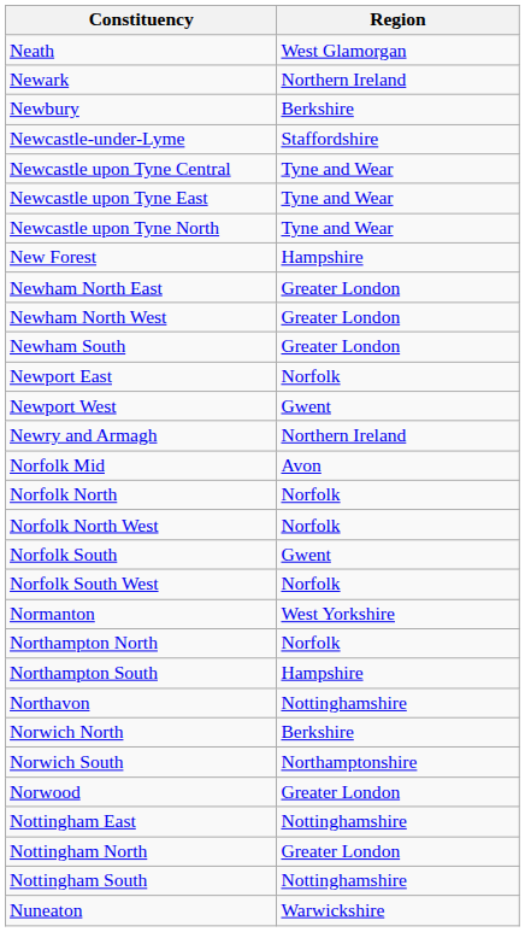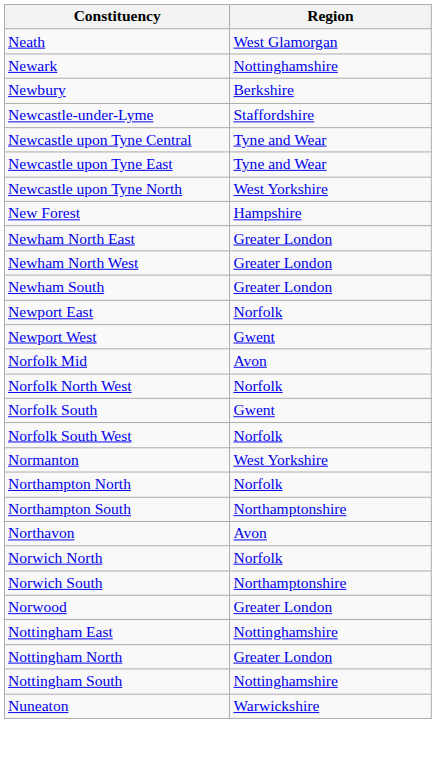 <table class="wikitable">
 <tr>
 <th width="225px">Constituency</th>
 <th width="200px">Region</th>
 </tr>
 <tr>
 <td><a href='#'>Neath</a></td>
 <td><a href='#'>West Glamorgan</a></td>
 </tr>
 <tr>
 <td><a href='#'>Newark</a></td>
-<td><a href='#'>Northern Ireland</a></td>
+<td><a href='#'>Nottinghamshire</a></td>
 </tr>
 <tr>
 <td><a href='#'>Newbury</a></td>
 <td><a href='#'>Berkshire</a></td>
 </tr>
 <tr>
 <td><a href='#'>Newcastle-under-Lyme</a></td>
 <td><a href='#'>Staffordshire</a></td>
 </tr>
 <tr>
 <td><a href='#'>Newcastle upon Tyne Central</a></td>
 <td><a href='#'>Tyne and Wear</a></td>
 </tr>
 <tr>
 <td><a href='#'>Newcastle upon Tyne East</a></td>
 <td><a href='#'>Tyne and Wear</a></td>
 </tr>
 <tr>
 <td><a href='#'>Newcastle upon Tyne North</a></td>
-<td><a href='#'>Tyne and Wear</a></td>
+<td><a href='#'>West Yorkshire</a></td>
 </tr>
 <tr>
 <td><a href='#'>New Forest</a></td>
 <td><a href='#'>Hampshire</a></td>
 </tr>
 <tr>
 <td><a href='#'>Newham North East</a></td>
 <td><a href='#'>Greater London</a></td>
 </tr>
 <tr>
 <td><a href='#'>Newham North West</a></td>
 <td><a href='#'>Greater London</a></td>
 </tr>
 <tr>
 <td><a href='#'>Newham South</a></td>
 <td><a href='#'>Greater London</a></td>
 </tr>
 <tr>
 <td><a href='#'>Newport East</a></td>
 <td><a href='#'>Norfolk</a></td>
 </tr>
 <tr>
 <td><a href='#'>Newport West</a></td>
 <td><a href='#'>Gwent</a></td>
 </tr>
 <tr>
-<td><a href='#'>Newry and Armagh</a></td>
-<td><a href='#'>Northern Ireland</a></td>
-</tr>
-<tr>
 <td><a href='#'>Norfolk Mid</a></td>
 <td><a href='#'>Avon</a></td>
-</tr>
-<tr>
-<td><a href='#'>Norfolk North</a></td>
-<td><a href='#'>Norfolk</a></td>
 </tr>
 <tr>
 <td><a href='#'>Norfolk North West</a></td>
 <td><a href='#'>Norfolk</a></td>
 </tr>
 <tr>
 <td><a href='#'>Norfolk South</a></td>
 <td><a href='#'>Gwent</a></td>
 </tr>
 <tr>
 <td><a href='#'>Norfolk South West</a></td>
 <td><a href='#'>Norfolk</a></td>
 </tr>
 <tr>
 <td><a href='#'>Normanton</a></td>
 <td><a href='#'>West Yorkshire</a></td>
 </tr>
 <tr>
 <td><a href='#'>Northampton North</a></td>
 <td><a href='#'>Norfolk</a></td>
 </tr>
 <tr>
 <td><a href='#'>Northampton South</a></td>
-<td><a href='#'>Hampshire</a></td>
+<td><a href='#'>Northamptonshire</a></td>
 </tr>
 <tr>
 <td><a href='#'>Northavon</a></td>
-<td><a href='#'>Nottinghamshire</a></td>
+<td><a href='#'>Avon</a></td>
 </tr>
 <tr>
 <td><a href='#'>Norwich North</a></td>
-<td><a href='#'>Berkshire</a></td>
+<td><a href='#'>Norfolk</a></td>
 </tr>
 <tr>
 <td><a href='#'>Norwich South</a></td>
 <td><a href='#'>Northamptonshire</a></td>
 </tr>
 <tr>
 <td><a href='#'>Norwood</a></td>
 <td><a href='#'>Greater London</a></td>
 </tr>
 <tr>
 <td><a href='#'>Nottingham East</a></td>
 <td><a href='#'>Nottinghamshire</a></td>
 </tr>
 <tr>
 <td><a href='#'>Nottingham North</a></td>
 <td><a href='#'>Greater London</a></td>
 </tr>
 <tr>
 <td><a href='#'>Nottingham South</a></td>
 <td><a href='#'>Nottinghamshire</a></td>
 </tr>
 <tr>
 <td><a href='#'>Nuneaton</a></td>
 <td><a href='#'>Warwickshire</a></td>
 </tr>
 </table>
